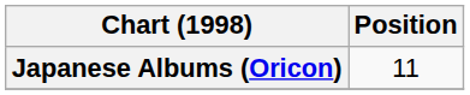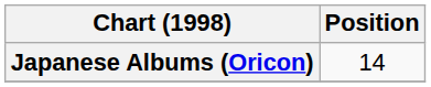 <table class="wikitable plainrowheaders">
 <tr>
 <th>Chart (1998)</th>
 <th>Position</th>
 </tr>
 <tr>
 <th scope="row">Japanese Albums (<a href='#'>Oricon</a>)</th>
-<td align="center">11</td>
+<td align="center">14</td>
 </tr>
 <tr>
 </tr>
 </table>
